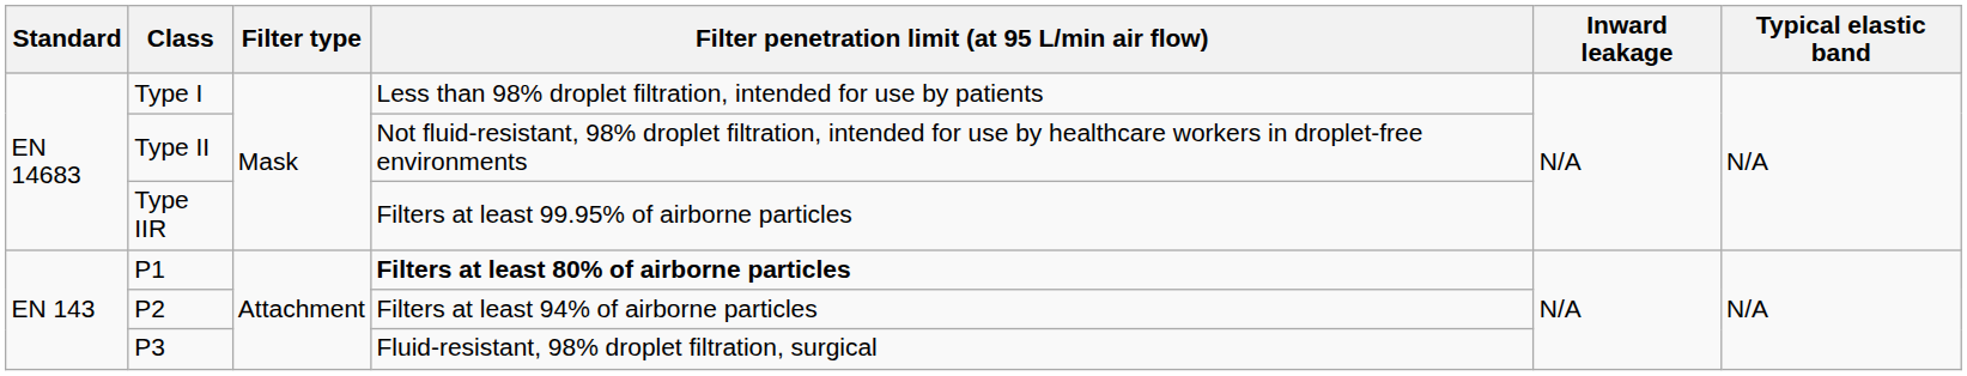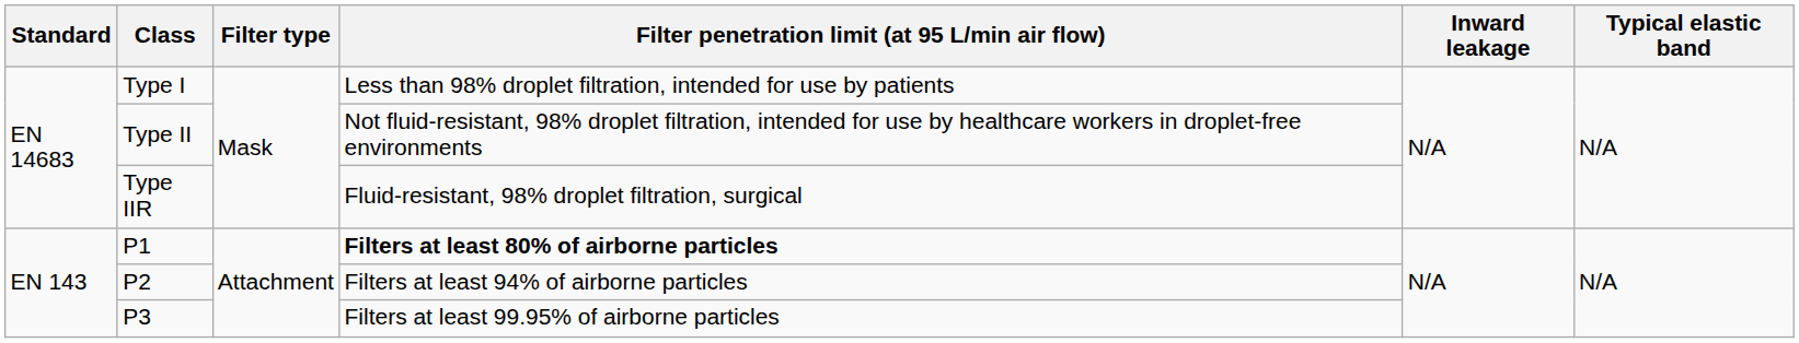 <table class="wikitable">
 <tr>
 <th>Standard</th>
 <th>Class</th>
 <th>Filter type</th>
 <th>Filter penetration limit (at 95 L/min air flow)</th>
 <th>Inward leakage</th>
 <th>Typical elastic band</th>
 </tr>
 <tr>
 <td rowspan="3">EN 14683</td>
 <td>Type I</td>
 <td rowspan="3">Mask</td>
 <td>Less than 98% droplet filtration, intended for use by patients</td>
 <td rowspan="3">N/A</td>
 <td rowspan="3">N/A</td>
 </tr>
 <tr>
 <td>Type II</td>
 <td>Not fluid-resistant, 98% droplet filtration, intended for use by healthcare workers in droplet-free environments</td>
 </tr>
 <tr>
 <td>Type IIR</td>
-<td>Filters at least 99.95% of airborne particles</td>
+<td>Fluid-resistant, 98% droplet filtration, surgical</td>
 </tr>
 <tr>
 <td rowspan=3>EN 143</td>
 <td>P1</td>
 <td rowspan=3>Attachment</td>
 <td><strong>Filters at least 80% of airborne particles</strong></td>
 <td rowspan=3>N/A</td>
 <td rowspan=3>N/A</td>
 </tr>
 <tr>
 <td>P2</td>
 <td>Filters at least 94% of airborne particles</td>
 </tr>
 <tr>
 <td>P3</td>
-<td>Fluid-resistant, 98% droplet filtration, surgical</td>
+<td>Filters at least 99.95% of airborne particles</td>
 </tr>
 </table>
